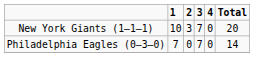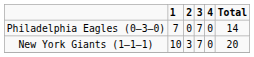 <table class="wikitable">
 <tr>
 <td></td>
 <td><strong>1</strong></td>
 <td><strong>2</strong></td>
 <td><strong>3</strong></td>
 <td><strong>4</strong></td>
 <td><strong>Total</strong></td>
 </tr>
 <tr align="center" bgcolor="">
+<td>Philadelphia Eagles (0–3–0)</td>
+<td>7</td>
+<td>0</td>
+<td>7</td>
+<td>0</td>
+<td>14</td>
+</tr>
+<tr align="center" bgcolor="">
 <td>New York Giants (1–1–1)</td>
 <td>10</td>
 <td>3</td>
 <td>7</td>
 <td>0</td>
 <td>20</td>
 </tr>
 <tr align="center" bgcolor="">
-<td>Philadelphia Eagles (0–3–0)</td>
-<td>7</td>
-<td>0</td>
-<td>7</td>
-<td>0</td>
-<td>14</td>
-</tr>
-<tr align="center" bgcolor="">
 </tr>
 </table>
